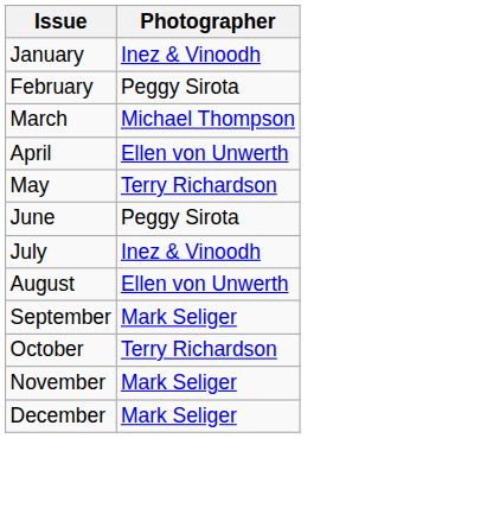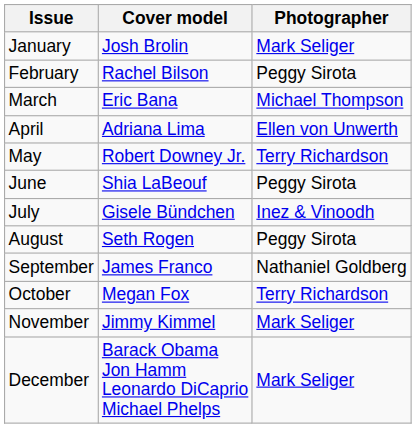 <table class="sortable wikitable">
 <tr>
 <th>Issue</th>
+<th>Cover model</th>
 <th>Photographer</th>
 </tr>
 <tr>
 <td>January</td>
-<td><a href='#'>Inez & Vinoodh</a></td>
+<td><a href='#'>Josh Brolin</a></td>
+<td><a href='#'>Mark Seliger</a></td>
 </tr>
 <tr>
 <td>February</td>
+<td><a href='#'>Rachel Bilson</a></td>
 <td>Peggy Sirota</td>
 </tr>
 <tr>
 <td>March</td>
+<td><a href='#'>Eric Bana</a></td>
 <td><a href='#'>Michael Thompson</a></td>
 </tr>
 <tr>
 <td>April</td>
+<td><a href='#'>Adriana Lima</a></td>
 <td><a href='#'>Ellen von Unwerth</a></td>
 </tr>
 <tr>
 <td>May</td>
+<td><a href='#'>Robert Downey Jr.</a></td>
 <td><a href='#'>Terry Richardson</a></td>
 </tr>
 <tr>
 <td>June</td>
+<td><a href='#'>Shia LaBeouf</a></td>
 <td>Peggy Sirota</td>
 </tr>
 <tr>
 <td>July</td>
+<td><a href='#'>Gisele Bündchen</a></td>
 <td><a href='#'>Inez & Vinoodh</a></td>
 </tr>
 <tr>
 <td>August</td>
-<td><a href='#'>Ellen von Unwerth</a></td>
+<td><a href='#'>Seth Rogen</a></td>
+<td>Peggy Sirota</td>
 </tr>
 <tr>
 <td>September</td>
-<td><a href='#'>Mark Seliger</a></td>
+<td><a href='#'>James Franco</a></td>
+<td>Nathaniel Goldberg</td>
 </tr>
 <tr>
 <td>October</td>
+<td><a href='#'>Megan Fox</a></td>
 <td><a href='#'>Terry Richardson</a></td>
 </tr>
 <tr>
 <td>November</td>
+<td><a href='#'>Jimmy Kimmel</a></td>
 <td><a href='#'>Mark Seliger</a></td>
 </tr>
 <tr>
 <td>December</td>
+<td><a href='#'>Barack Obama</a><br><a href='#'>Jon Hamm</a><br><a href='#'>Leonardo DiCaprio</a><br><a href='#'>Michael Phelps</a></td>
 <td><a href='#'>Mark Seliger</a></td>
 </tr>
 </table>
